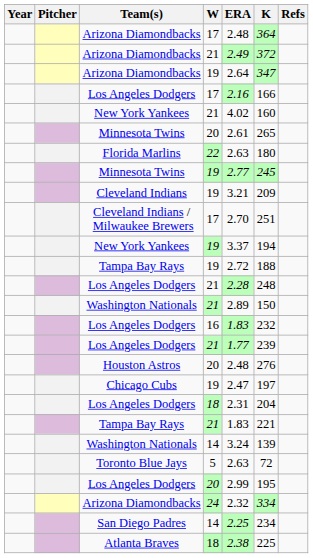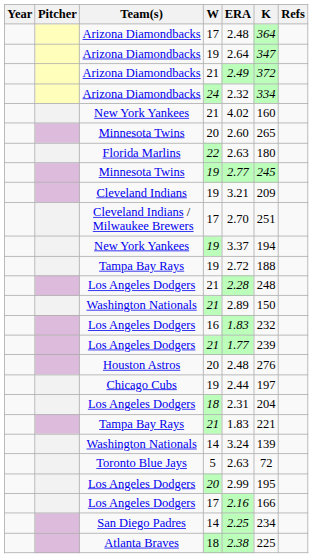 <table class="wikitable sortable plainrowheaders" style="text-align:center">
 <tr>
 <th scope="col">Year</th>
 <th scope="col">Pitcher</th>
 <th scope="col">Team(s)</th>
 <th scope="col">W</th>
 <th scope="col">ERA</th>
 <th scope="col">K</th>
 <th scope="col" class=unsortable>Refs</th>
 </tr>
 <tr>
 <td></td>
 <th scope="row" style="background:#ffb; text-align:center"> </th>
 <td><a href='#'>Arizona Diamondbacks</a></td>
 <td>17</td>
 <td>2.48</td>
 <td style="background:#bfb;"><em>364</em></td>
 <td></td>
 </tr>
 <tr>
 <td></td>
 <th scope="row" style="background:#ffb; text-align:center">  </th>
 <td><a href='#'>Arizona Diamondbacks</a></td>
+<td>19</td>
+<td>2.64</td>
+<td style="background:#bfb;"><em>347</em></td>
+<td></td>
+</tr>
+<tr>
+<td></td>
+<th scope="row" style="background:#ffb; text-align:center">  </th>
+<td><a href='#'>Arizona Diamondbacks</a></td>
 <td>21</td>
 <td style="background:#bfb;"><em>2.49</em></td>
 <td style="background:#bfb;"><em>372</em></td>
 <td></td>
 </tr>
 <tr>
 <td></td>
 <th scope="row" style="background:#ffb; text-align:center">  </th>
 <td><a href='#'>Arizona Diamondbacks</a></td>
-<td>19</td>
-<td>2.64</td>
-<td style="background:#bfb;"><em>347</em></td>
-<td></td>
-</tr>
-<tr>
-<td></td>
-<th scope="row" style=text-align:center> </th>
-<td><a href='#'>Los Angeles Dodgers</a></td>
-<td>17</td>
-<td style="background:#bfb;"><em>2.16</em></td>
-<td>166</td>
+<td style="background:#bfb;"><em>24</em></td>
+<td>2.32</td>
+<td style="background:#bfb;"><em>334</em></td>
 <td></td>
 </tr>
 <tr>
 <td></td>
 <th scope="row" style=text-align:center></th>
 <td><a href='#'>New York Yankees</a></td>
 <td>21</td>
 <td>4.02</td>
 <td>160</td>
 <td></td>
 </tr>
 <tr>
 <td></td>
 <th scope="row" style="background:#ddbbdd; text-align:center"> </th>
 <td><a href='#'>Minnesota Twins</a></td>
 <td>20</td>
-<td>2.61</td>
+<td>2.60</td>
 <td>265</td>
 <td></td>
 </tr>
 <tr>
 <td></td>
 <th scope="row" style=text-align:center></th>
 <td><a href='#'>Florida Marlins</a></td>
 <td style="background:#bfb;"><em>22</em></td>
 <td>2.63</td>
 <td>180</td>
 <td></td>
 </tr>
 <tr>
 <td></td>
 <th scope="row" style="background:#ddbbdd; text-align:center">  </th>
 <td><a href='#'>Minnesota Twins</a></td>
 <td style="background:#bfb;"><em>19</em></td>
 <td style="background:#bfb;"><em>2.77</em></td>
 <td style="background:#bfb;"><em>245</em></td>
 <td></td>
 </tr>
 <tr>
 <td></td>
 <th scope="row" style="background:#ddbbdd; text-align:center"> </th>
 <td><a href='#'>Cleveland Indians</a></td>
 <td>19</td>
 <td>3.21</td>
 <td>209</td>
 <td></td>
 </tr>
 <tr>
 <td></td>
 <th scope="row" style=text-align:center> </th>
 <td><a href='#'>Cleveland Indians</a> /<br> <a href='#'>Milwaukee Brewers</a></td>
 <td>17</td>
 <td>2.70</td>
 <td>251</td>
 <td></td>
 </tr>
 <tr>
 <td></td>
 <th scope="row" style=text-align:center> </th>
 <td><a href='#'>New York Yankees</a></td>
 <td style="background:#bfb;"><em>19</em></td>
 <td>3.37</td>
 <td>194</td>
 <td></td>
 </tr>
 <tr>
 <td></td>
 <th scope="row" style=text-align:center></th>
 <td><a href='#'>Tampa Bay Rays</a></td>
 <td>19</td>
 <td>2.72</td>
 <td>188</td>
 <td></td>
 </tr>
 <tr>
 <td></td>
 <th scope="row" style="background:#ddbbdd; text-align:center"> </th>
 <td><a href='#'>Los Angeles Dodgers</a></td>
 <td>21</td>
 <td style="background:#bfb;"><em>2.28</em></td>
 <td>248</td>
 <td></td>
 </tr>
 <tr>
 <td></td>
 <th scope="row" style=text-align:center></th>
 <td><a href='#'>Washington Nationals</a></td>
 <td style="background:#bfb;"><em>21</em></td>
 <td>2.89</td>
 <td>150</td>
 <td></td>
 </tr>
 <tr>
 <td></td>
 <th scope="row" style="background:#ddbbdd; text-align:center">  </th>
 <td><a href='#'>Los Angeles Dodgers</a></td>
 <td>16</td>
 <td style="background:#bfb;"><em>1.83</em></td>
 <td>232</td>
 <td></td>
 </tr>
 <tr>
 <td></td>
 <th scope="row" style="background:#ddbbdd; text-align:center">  </th>
 <td><a href='#'>Los Angeles Dodgers</a></td>
 <td style="background:#bfb;"><em>21</em></td>
 <td style="background:#bfb;"><em>1.77</em></td>
 <td>239</td>
 <td></td>
 </tr>
 <tr>
 <td></td>
 <th scope="row" style="background:#ddbbdd; text-align:center"> </th>
 <td><a href='#'>Houston Astros</a></td>
 <td>20</td>
 <td>2.48</td>
 <td>276</td>
 <td></td>
 </tr>
 <tr>
 <td></td>
 <th scope="row" style=text-align:center></th>
 <td><a href='#'>Chicago Cubs</a></td>
 <td>19</td>
-<td>2.47</td>
+<td>2.44</td>
 <td>197</td>
 <td></td>
 </tr>
 <tr>
 <td></td>
 <th scope="row" style=text-align:center> </th>
 <td><a href='#'>Los Angeles Dodgers</a></td>
 <td style="background:#bfb;"><em>18</em></td>
 <td>2.31</td>
 <td>204</td>
 <td></td>
 </tr>
 <tr>
 <td></td>
 <th scope="row" style="background:#ddbbdd; text-align:center"> </th>
 <td><a href='#'>Tampa Bay Rays</a></td>
 <td style="background:#bfb;"><em>21</em></td>
 <td>1.83</td>
 <td>221</td>
 <td></td>
 </tr>
 <tr>
 <td></td>
 <th scope="row" style=text-align:center></th>
 <td><a href='#'>Washington Nationals</a></td>
 <td>14</td>
 <td>3.24</td>
 <td>139</td>
 <td></td>
 </tr>
 <tr>
 <td></td>
 <th scope="row" style=text-align:center></th>
 <td><a href='#'>Toronto Blue Jays</a></td>
 <td>5</td>
 <td>2.63</td>
 <td>72</td>
 <td></td>
 </tr>
 <tr>
 <td></td>
 <th scope="row" style=text-align:center></th>
 <td><a href='#'>Los Angeles Dodgers</a></td>
 <td style="background:#bfb;"><em>20</em></td>
 <td>2.99</td>
 <td>195</td>
 <td></td>
 </tr>
 <tr>
 <td></td>
-<th scope="row" style="background:#ffb; text-align:center">  </th>
-<td><a href='#'>Arizona Diamondbacks</a></td>
-<td style="background:#bfb;"><em>24</em></td>
-<td>2.32</td>
-<td style="background:#bfb;"><em>334</em></td>
+<th scope="row" style=text-align:center> </th>
+<td><a href='#'>Los Angeles Dodgers</a></td>
+<td>17</td>
+<td style="background:#bfb;"><em>2.16</em></td>
+<td>166</td>
 <td></td>
 </tr>
 <tr>
 <td></td>
 <th scope="row" style="background:#ddbbdd; text-align:center">  </th>
 <td><a href='#'>San Diego Padres</a></td>
 <td>14</td>
 <td style="background:#bfb;"><em>2.25</em></td>
 <td>234</td>
 <td></td>
 </tr>
 <tr>
 <td></td>
 <th scope="row" style="background:#ddbbdd; text-align:center"></th>
 <td><a href='#'>Atlanta Braves</a></td>
 <td style="background:#bfb;">18</td>
 <td style="background:#bfb;"><em>2.38</em></td>
 <td>225</td>
 <td></td>
 </tr>
 </table>
